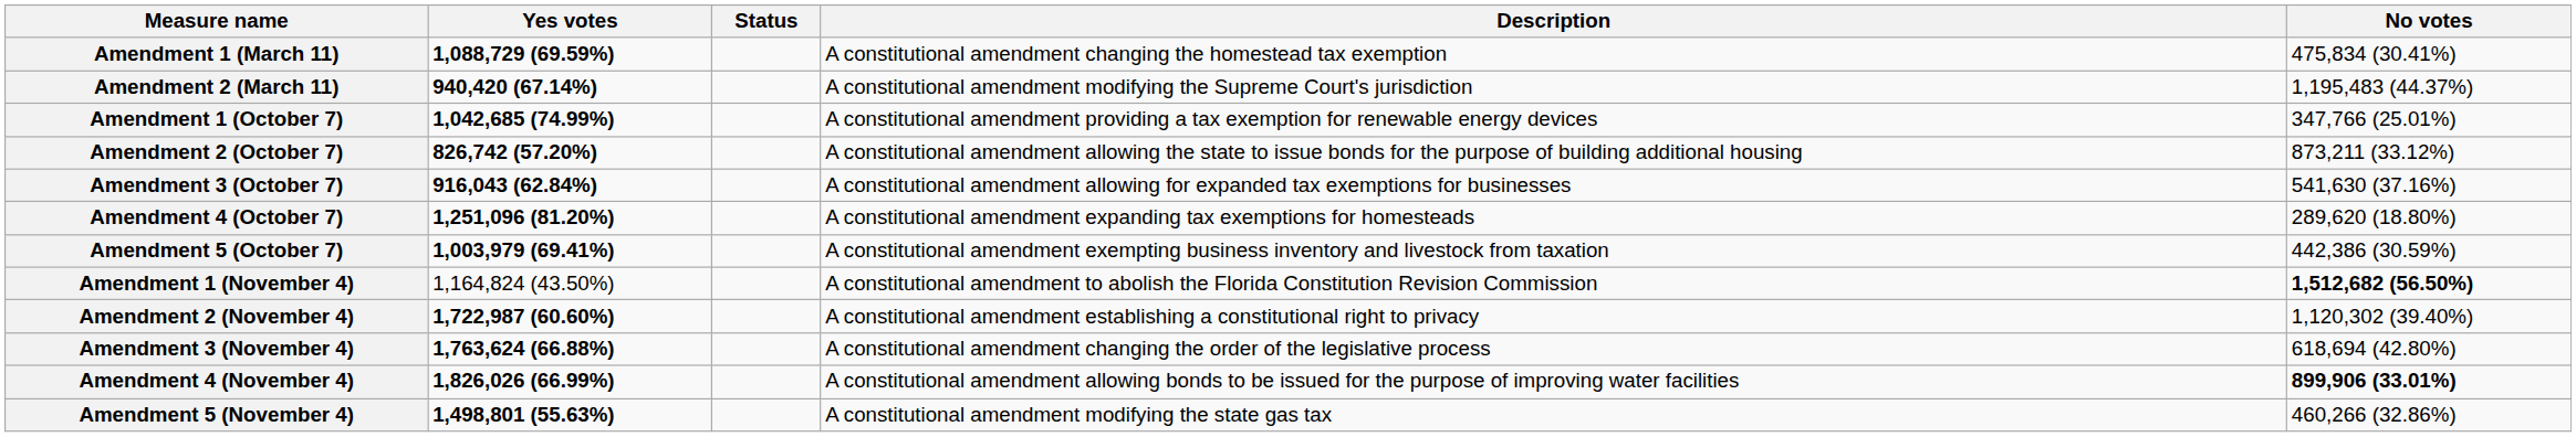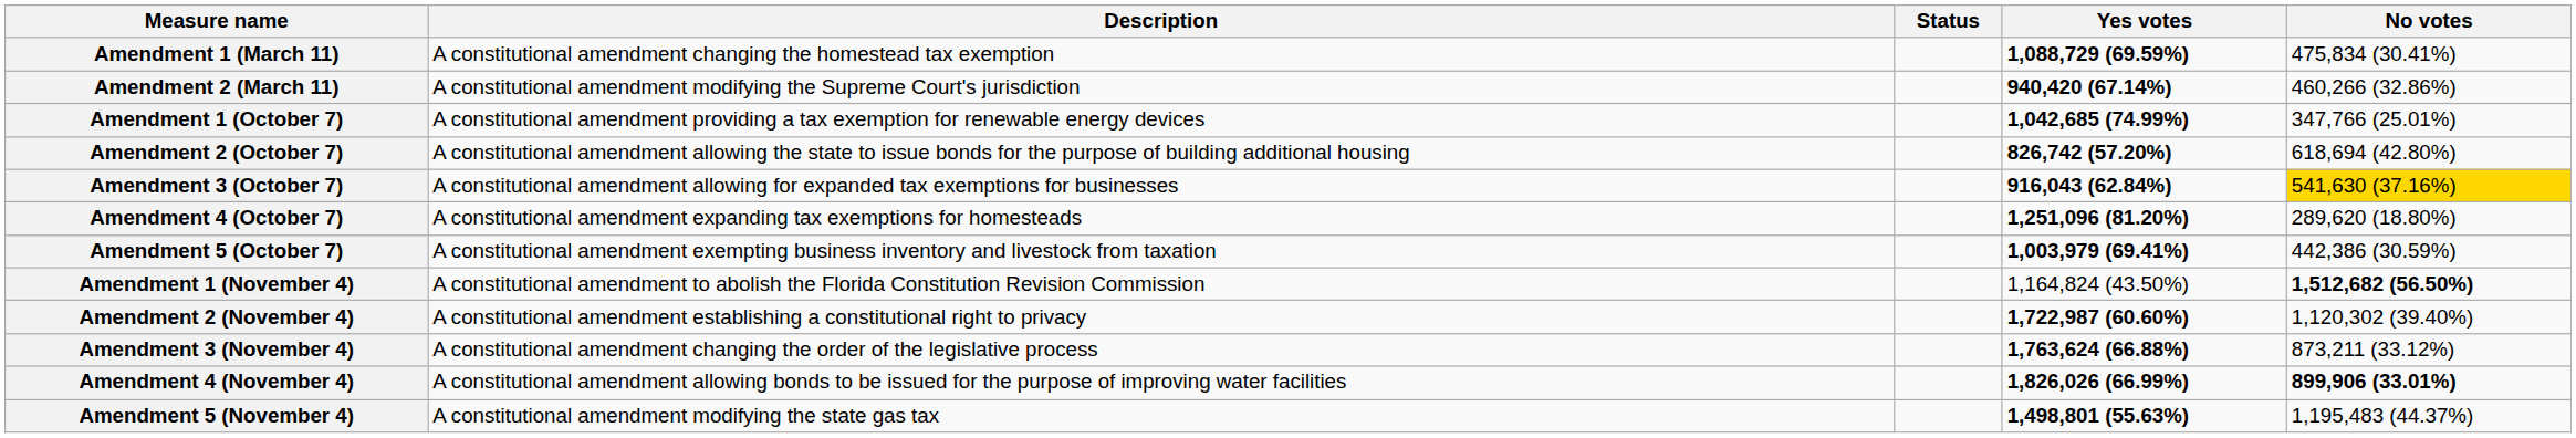 <table class="wikitable sortable plainrowheaders" style="width:100%">
 <tr>
 <th scope="col">Measure name</th>
+<th class="unsortable" scope="col">Description</th>
+<th scope="col">Status</th>
 <th scope="col">Yes votes</th>
-<th scope="col">Status</th>
-<th class="unsortable" scope="col">Description</th>
 <th scope="col">No votes</th>
 </tr>
 <tr>
 <th scope="row">Amendment 1 (March 11)</th>
+<td>A constitutional amendment changing the homestead tax exemption</td>
+<td></td>
 <td><strong>1,088,729 (69.59%)</strong></td>
-<td></td>
-<td>A constitutional amendment changing the homestead tax exemption</td>
 <td>475,834 (30.41%)</td>
 </tr>
 <tr>
 <th scope="row">Amendment 2 (March 11)</th>
+<td>A constitutional amendment modifying the Supreme Court's jurisdiction</td>
+<td></td>
 <td><strong>940,420 (67.14%)</strong></td>
-<td></td>
-<td>A constitutional amendment modifying the Supreme Court's jurisdiction</td>
-<td>1,195,483 (44.37%)</td>
+<td>460,266 (32.86%)</td>
 </tr>
 <tr>
 <th scope="row">Amendment 1 (October 7)</th>
+<td>A constitutional amendment providing a tax exemption for renewable energy devices</td>
+<td></td>
 <td><strong>1,042,685 (74.99%)</strong></td>
-<td></td>
-<td>A constitutional amendment providing a tax exemption for renewable energy devices</td>
 <td>347,766 (25.01%)</td>
 </tr>
 <tr>
 <th scope="row">Amendment 2 (October 7)</th>
+<td>A constitutional amendment allowing the state to issue bonds for the purpose of building additional housing</td>
+<td></td>
 <td><strong>826,742 (57.20%)</strong></td>
-<td></td>
-<td>A constitutional amendment allowing the state to issue bonds for the purpose of building additional housing</td>
-<td>873,211 (33.12%)</td>
+<td>618,694 (42.80%)</td>
 </tr>
 <tr>
 <th scope="row">Amendment 3 (October 7)</th>
+<td>A constitutional amendment allowing for expanded tax exemptions for businesses</td>
+<td></td>
 <td><strong>916,043 (62.84%)</strong></td>
-<td></td>
-<td>A constitutional amendment allowing for expanded tax exemptions for businesses</td>
-<td>541,630 (37.16%)</td>
+<td style="background: gold;">541,630 (37.16%)</td>
 </tr>
 <tr>
 <th scope="row">Amendment 4 (October 7)</th>
+<td>A constitutional amendment expanding tax exemptions for homesteads</td>
+<td></td>
 <td><strong>1,251,096 (81.20%)</strong></td>
-<td></td>
-<td>A constitutional amendment expanding tax exemptions for homesteads</td>
 <td>289,620 (18.80%)</td>
 </tr>
 <tr>
 <th scope="row">Amendment 5 (October 7)</th>
+<td>A constitutional amendment exempting business inventory and livestock from taxation</td>
+<td></td>
 <td><strong>1,003,979 (69.41%)</strong></td>
-<td></td>
-<td>A constitutional amendment exempting business inventory and livestock from taxation</td>
 <td>442,386 (30.59%)</td>
 </tr>
 <tr>
 <th scope="row">Amendment 1 (November 4)</th>
+<td>A constitutional amendment to abolish the Florida Constitution Revision Commission</td>
+<td></td>
 <td>1,164,824 (43.50%)</td>
-<td></td>
-<td>A constitutional amendment to abolish the Florida Constitution Revision Commission</td>
 <td><strong>1,512,682 (56.50%)</strong></td>
 </tr>
 <tr>
 <th scope="row">Amendment 2 (November 4)</th>
+<td>A constitutional amendment establishing a constitutional right to privacy</td>
+<td></td>
 <td><strong>1,722,987 (60.60%)</strong></td>
-<td></td>
-<td>A constitutional amendment establishing a constitutional right to privacy</td>
 <td>1,120,302 (39.40%)</td>
 </tr>
 <tr>
 <th scope="row">Amendment 3 (November 4)</th>
+<td>A constitutional amendment changing the order of the legislative process</td>
+<td></td>
 <td><strong>1,763,624 (66.88%)</strong></td>
-<td></td>
-<td>A constitutional amendment changing the order of the legislative process</td>
-<td>618,694 (42.80%)</td>
+<td>873,211 (33.12%)</td>
 </tr>
 <tr>
 <th scope="row">Amendment 4 (November 4)</th>
+<td>A constitutional amendment allowing bonds to be issued for the purpose of improving water facilities</td>
+<td></td>
 <td><strong>1,826,026 (66.99%)</strong></td>
-<td></td>
-<td>A constitutional amendment allowing bonds to be issued for the purpose of improving water facilities</td>
 <td><strong>899,906 (33.01%)</strong></td>
 </tr>
 <tr>
 <th scope="row">Amendment 5 (November 4)</th>
+<td>A constitutional amendment modifying the state gas tax</td>
+<td></td>
 <td><strong>1,498,801 (55.63%)</strong></td>
-<td></td>
-<td>A constitutional amendment modifying the state gas tax</td>
-<td>460,266 (32.86%)</td>
+<td>1,195,483 (44.37%)</td>
 </tr>
 </table>
